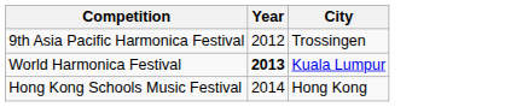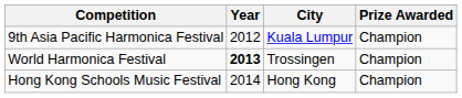 <table class="wikitable">
 <tr>
 <th>Competition</th>
 <th>Year</th>
 <th>City</th>
+<th>Prize Awarded</th>
 </tr>
 <tr>
 <td>9th Asia Pacific Harmonica Festival</td>
 <td>2012</td>
-<td>Trossingen</td>
+<td><a href='#'>Kuala Lumpur</a></td>
+<td>Champion</td>
 </tr>
 <tr>
 <td>World Harmonica Festival</td>
 <td><strong>2013</strong></td>
-<td><a href='#'>Kuala Lumpur</a></td>
+<td>Trossingen</td>
+<td>Champion</td>
 </tr>
 <tr>
 <td>Hong Kong Schools Music Festival</td>
 <td>2014</td>
 <td>Hong Kong</td>
+<td>Champion</td>
 </tr>
 </table>
